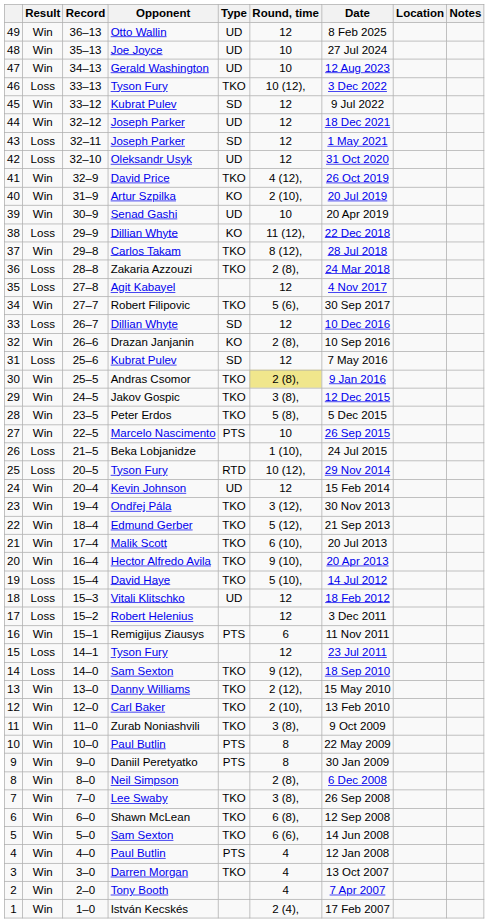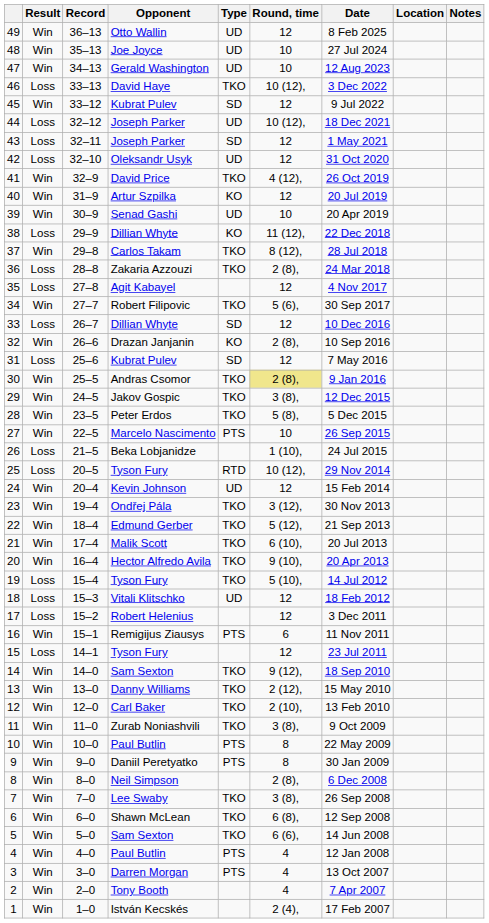 <table class="wikitable" style="text-align:center">
 <tr>
 <th></th>
 <th>Result</th>
 <th>Record</th>
 <th>Opponent</th>
 <th>Type</th>
 <th>Round, time</th>
 <th>Date</th>
 <th>Location</th>
 <th>Notes</th>
 </tr>
 <tr>
 <td>49</td>
 <td>Win</td>
 <td>36–13</td>
 <td style="text-align:left;"><a href='#'>Otto Wallin</a></td>
 <td>UD</td>
 <td>12</td>
 <td>8 Feb 2025</td>
 <td style="text-align:left;"></td>
 <td></td>
 </tr>
 <tr>
 <td>48</td>
 <td>Win</td>
 <td>35–13</td>
 <td style="text-align:left;"><a href='#'>Joe Joyce</a></td>
 <td>UD</td>
 <td>10</td>
 <td>27 Jul 2024</td>
 <td style="text-align:left;"></td>
 <td></td>
 </tr>
 <tr>
 <td>47</td>
 <td>Win</td>
 <td>34–13</td>
 <td style="text-align:left;"><a href='#'>Gerald Washington</a></td>
 <td>UD</td>
 <td>10</td>
 <td><a href='#'>12 Aug 2023</a></td>
 <td style="text-align:left;"></td>
 <td></td>
 </tr>
 <tr>
 <td>46</td>
 <td>Loss</td>
 <td>33–13</td>
-<td style="text-align:left;"><a href='#'>Tyson Fury</a></td>
+<td style="text-align:left;"><a href='#'>David Haye</a></td>
 <td>TKO</td>
 <td>10 (12), </td>
 <td><a href='#'>3 Dec 2022</a></td>
 <td style="text-align:left;"></td>
 <td style="text-align:left;"></td>
 </tr>
 <tr>
 <td>45</td>
 <td>Win</td>
 <td>33–12</td>
 <td style="text-align:left;"><a href='#'>Kubrat Pulev</a></td>
 <td>SD</td>
 <td>12</td>
 <td>9 Jul 2022</td>
 <td style="text-align:left;"></td>
 <td style="text-align:left;"></td>
 </tr>
 <tr>
 <td>44</td>
-<td>Win</td>
+<td>Loss</td>
 <td>32–12</td>
 <td style="text-align:left;"><a href='#'>Joseph Parker</a></td>
 <td>UD</td>
-<td>12</td>
+<td>10 (12), </td>
 <td><a href='#'>18 Dec 2021</a></td>
 <td style="text-align:left;"></td>
 <td style="text-align:left;"></td>
 </tr>
 <tr>
 <td>43</td>
 <td>Loss</td>
 <td>32–11</td>
 <td style="text-align:left;"><a href='#'>Joseph Parker</a></td>
 <td>SD</td>
 <td>12</td>
 <td><a href='#'>1 May 2021</a></td>
 <td style="text-align:left;"></td>
 <td style="text-align:left;"></td>
 </tr>
 <tr>
 <td>42</td>
 <td>Loss</td>
 <td>32–10</td>
 <td style="text-align:left;"><a href='#'>Oleksandr Usyk</a></td>
 <td>UD</td>
 <td>12</td>
 <td><a href='#'>31 Oct 2020</a></td>
 <td style="text-align:left;"></td>
 <td style="text-align:left;"></td>
 </tr>
 <tr>
 <td>41</td>
 <td>Win</td>
 <td>32–9</td>
 <td style="text-align:left;"><a href='#'>David Price</a></td>
 <td>TKO</td>
 <td>4 (12), </td>
 <td><a href='#'>26 Oct 2019</a></td>
 <td style="text-align:left;"></td>
 <td style="text-align:left;"></td>
 </tr>
 <tr>
 <td>40</td>
 <td>Win</td>
 <td>31–9</td>
 <td style="text-align:left;"><a href='#'>Artur Szpilka</a></td>
 <td>KO</td>
-<td>2 (10), </td>
+<td>12</td>
 <td><a href='#'>20 Jul 2019</a></td>
 <td style="text-align:left;"></td>
 <td></td>
 </tr>
 <tr>
 <td>39</td>
 <td>Win</td>
 <td>30–9</td>
 <td style="text-align:left;"><a href='#'>Senad Gashi</a></td>
 <td>UD</td>
 <td>10</td>
 <td>20 Apr 2019</td>
 <td style="text-align:left;"></td>
 <td></td>
 </tr>
 <tr>
 <td>38</td>
 <td>Loss</td>
 <td>29–9</td>
 <td style="text-align:left;"><a href='#'>Dillian Whyte</a></td>
 <td>KO</td>
 <td>11 (12), </td>
 <td><a href='#'>22 Dec 2018</a></td>
 <td style="text-align:left;"></td>
 <td style="text-align:left;"></td>
 </tr>
 <tr>
 <td>37</td>
 <td>Win</td>
 <td>29–8</td>
 <td style="text-align:left;"><a href='#'>Carlos Takam</a></td>
 <td>TKO</td>
 <td>8 (12), </td>
 <td><a href='#'>28 Jul 2018</a></td>
 <td style="text-align:left;"></td>
 <td style="text-align:left;"></td>
 </tr>
 <tr>
 <td>36</td>
 <td>Loss</td>
 <td>28–8</td>
 <td style="text-align:left;">Zakaria Azzouzi</td>
 <td>TKO</td>
 <td>2 (8), </td>
 <td><a href='#'>24 Mar 2018</a></td>
 <td style="text-align:left;"></td>
 <td></td>
 </tr>
 <tr>
 <td>35</td>
 <td>Loss</td>
 <td>27–8</td>
 <td style="text-align:left;"><a href='#'>Agit Kabayel</a></td>
 <td></td>
 <td>12</td>
 <td><a href='#'>4 Nov 2017</a></td>
 <td style="text-align:left;"></td>
 <td style="text-align:left;"></td>
 </tr>
 <tr>
 <td>34</td>
 <td>Win</td>
 <td>27–7</td>
 <td style="text-align:left;">Robert Filipovic</td>
 <td>TKO</td>
 <td>5 (6), </td>
 <td>30 Sep 2017</td>
 <td style="text-align:left;"></td>
 <td></td>
 </tr>
 <tr>
 <td>33</td>
 <td>Loss</td>
 <td>26–7</td>
 <td style="text-align:left;"><a href='#'>Dillian Whyte</a></td>
 <td>SD</td>
 <td>12</td>
 <td><a href='#'>10 Dec 2016</a></td>
 <td style="text-align:left;"></td>
 <td style="text-align:left;"></td>
 </tr>
 <tr>
 <td>32</td>
 <td>Win</td>
 <td>26–6</td>
 <td style="text-align:left;">Drazan Janjanin</td>
 <td>KO</td>
 <td>2 (8), </td>
 <td>10 Sep 2016</td>
 <td style="text-align:left;"></td>
 <td></td>
 </tr>
 <tr>
 <td>31</td>
 <td>Loss</td>
 <td>25–6</td>
 <td style="text-align:left;"><a href='#'>Kubrat Pulev</a></td>
 <td>SD</td>
 <td>12</td>
 <td>7 May 2016</td>
 <td style="text-align:left;"></td>
 <td style="text-align:left;"></td>
 </tr>
 <tr>
 <td>30</td>
 <td>Win</td>
 <td>25–5</td>
 <td style="text-align:left;">Andras Csomor</td>
 <td>TKO</td>
 <td style="background: khaki;">2 (8), </td>
 <td><a href='#'>9 Jan 2016</a></td>
 <td style="text-align:left;"></td>
 <td></td>
 </tr>
 <tr>
 <td>29</td>
 <td>Win</td>
 <td>24–5</td>
 <td style="text-align:left;">Jakov Gospic</td>
 <td>TKO</td>
 <td>3 (8), </td>
 <td><a href='#'>12 Dec 2015</a></td>
 <td style="text-align:left;"></td>
 <td></td>
 </tr>
 <tr>
 <td>28</td>
 <td>Win</td>
 <td>23–5</td>
 <td style="text-align:left;">Peter Erdos</td>
 <td>TKO</td>
 <td>5 (8), </td>
 <td>5 Dec 2015</td>
 <td style="text-align:left;"></td>
 <td></td>
 </tr>
 <tr>
 <td>27</td>
 <td>Win</td>
 <td>22–5</td>
 <td style="text-align:left;"><a href='#'>Marcelo Nascimento</a></td>
 <td>PTS</td>
 <td>10</td>
 <td><a href='#'>26 Sep 2015</a></td>
 <td style="text-align:left;"></td>
 <td></td>
 </tr>
 <tr>
 <td>26</td>
 <td>Loss</td>
 <td>21–5</td>
 <td style="text-align:left;">Beka Lobjanidze</td>
 <td></td>
 <td>1 (10), </td>
 <td>24 Jul 2015</td>
 <td style="text-align:left;"></td>
 <td></td>
 </tr>
 <tr>
 <td>25</td>
 <td>Loss</td>
 <td>20–5</td>
 <td style="text-align:left;"><a href='#'>Tyson Fury</a></td>
 <td>RTD</td>
 <td>10 (12), </td>
 <td><a href='#'>29 Nov 2014</a></td>
 <td style="text-align:left;"></td>
 <td style="text-align:left;"></td>
 </tr>
 <tr>
 <td>24</td>
 <td>Win</td>
 <td>20–4</td>
 <td style="text-align:left;"><a href='#'>Kevin Johnson</a></td>
 <td>UD</td>
 <td>12</td>
 <td>15 Feb 2014</td>
 <td style="text-align:left;"></td>
 <td style="text-align:left;"></td>
 </tr>
 <tr>
 <td>23</td>
 <td>Win</td>
 <td>19–4</td>
 <td style="text-align:left;"><a href='#'>Ondřej Pála</a></td>
 <td>TKO</td>
 <td>3 (12), </td>
 <td>30 Nov 2013</td>
 <td style="text-align:left;"></td>
 <td style="text-align:left;"></td>
 </tr>
 <tr>
 <td>22</td>
 <td>Win</td>
 <td>18–4</td>
 <td style="text-align:left;"><a href='#'>Edmund Gerber</a></td>
 <td>TKO</td>
 <td>5 (12), </td>
 <td>21 Sep 2013</td>
 <td style="text-align:left;"></td>
 <td style="text-align:left;"></td>
 </tr>
 <tr>
 <td>21</td>
 <td>Win</td>
 <td>17–4</td>
 <td style="text-align:left;"><a href='#'>Malik Scott</a></td>
 <td>TKO</td>
 <td>6 (10), </td>
 <td>20 Jul 2013</td>
 <td style="text-align:left;"></td>
 <td style="text-align:left;"></td>
 </tr>
 <tr>
 <td>20</td>
 <td>Win</td>
 <td>16–4</td>
 <td style="text-align:left;"><a href='#'>Hector Alfredo Avila</a></td>
 <td>TKO</td>
 <td>9 (10), </td>
 <td><a href='#'>20 Apr 2013</a></td>
 <td style="text-align:left;"></td>
 <td></td>
 </tr>
 <tr>
 <td>19</td>
 <td>Loss</td>
 <td>15–4</td>
-<td style="text-align:left;"><a href='#'>David Haye</a></td>
+<td style="text-align:left;"><a href='#'>Tyson Fury</a></td>
 <td>TKO</td>
 <td>5 (10), </td>
 <td><a href='#'>14 Jul 2012</a></td>
 <td style="text-align:left;"></td>
 <td style="text-align:left;"></td>
 </tr>
 <tr>
 <td>18</td>
 <td>Loss</td>
 <td>15–3</td>
 <td style="text-align:left;"><a href='#'>Vitali Klitschko</a></td>
 <td>UD</td>
 <td>12</td>
 <td><a href='#'>18 Feb 2012</a></td>
 <td style="text-align:left;"></td>
 <td style="text-align:left;"></td>
 </tr>
 <tr>
 <td>17</td>
 <td>Loss</td>
 <td>15–2</td>
 <td style="text-align:left;"><a href='#'>Robert Helenius</a></td>
 <td></td>
 <td>12</td>
 <td>3 Dec 2011</td>
 <td style="text-align:left;"></td>
 <td style="text-align:left;"></td>
 </tr>
 <tr>
 <td>16</td>
 <td>Win</td>
 <td>15–1</td>
 <td style="text-align:left;">Remigijus Ziausys</td>
 <td>PTS</td>
 <td>6</td>
 <td>11 Nov 2011</td>
 <td style="text-align:left;"></td>
 <td></td>
 </tr>
 <tr>
 <td>15</td>
 <td>Loss</td>
 <td>14–1</td>
 <td style="text-align:left;"><a href='#'>Tyson Fury</a></td>
 <td></td>
 <td>12</td>
 <td><a href='#'>23 Jul 2011</a></td>
 <td style="text-align:left;"></td>
 <td style="text-align:left;"></td>
 </tr>
 <tr>
 <td>14</td>
-<td>Loss</td>
+<td>Win</td>
 <td>14–0</td>
 <td style="text-align:left;"><a href='#'>Sam Sexton</a></td>
 <td>TKO</td>
 <td>9 (12), </td>
 <td><a href='#'>18 Sep 2010</a></td>
 <td style="text-align:left;"></td>
 <td style="text-align:left;"></td>
 </tr>
 <tr>
 <td>13</td>
 <td>Win</td>
 <td>13–0</td>
 <td style="text-align:left;"><a href='#'>Danny Williams</a></td>
 <td>TKO</td>
 <td>2 (12), </td>
 <td>15 May 2010</td>
 <td style="text-align:left;"></td>
 <td style="text-align:left;"></td>
 </tr>
 <tr>
 <td>12</td>
 <td>Win</td>
 <td>12–0</td>
 <td style="text-align:left;"><a href='#'>Carl Baker</a></td>
 <td>TKO</td>
 <td>2 (10), </td>
 <td>13 Feb 2010</td>
 <td style="text-align:left;"></td>
 <td></td>
 </tr>
 <tr>
 <td>11</td>
 <td>Win</td>
 <td>11–0</td>
 <td style="text-align:left;">Zurab Noniashvili</td>
 <td>TKO</td>
 <td>3 (8), </td>
 <td>9 Oct 2009</td>
 <td style="text-align:left;"></td>
 <td></td>
 </tr>
 <tr>
 <td>10</td>
 <td>Win</td>
 <td>10–0</td>
 <td style="text-align:left;"><a href='#'>Paul Butlin</a></td>
 <td>PTS</td>
 <td>8</td>
 <td>22 May 2009</td>
 <td style="text-align:left;"></td>
 <td></td>
 </tr>
 <tr>
 <td>9</td>
 <td>Win</td>
 <td>9–0</td>
 <td style="text-align:left;">Daniil Peretyatko</td>
 <td>PTS</td>
 <td>8</td>
 <td>30 Jan 2009</td>
 <td style="text-align:left;"></td>
 <td></td>
 </tr>
 <tr>
 <td>8</td>
 <td>Win</td>
 <td>8–0</td>
 <td style="text-align:left;"><a href='#'>Neil Simpson</a></td>
 <td></td>
 <td>2 (8), </td>
 <td><a href='#'>6 Dec 2008</a></td>
 <td style="text-align:left;"></td>
 <td></td>
 </tr>
 <tr>
 <td>7</td>
 <td>Win</td>
 <td>7–0</td>
 <td style="text-align:left;"><a href='#'>Lee Swaby</a></td>
 <td>TKO</td>
 <td>3 (8), </td>
 <td>26 Sep 2008</td>
 <td style="text-align:left;"></td>
 <td></td>
 </tr>
 <tr>
 <td>6</td>
 <td>Win</td>
 <td>6–0</td>
 <td style="text-align:left;">Shawn McLean</td>
 <td>TKO</td>
 <td>6 (8), </td>
 <td>12 Sep 2008</td>
 <td style="text-align:left;"></td>
 <td></td>
 </tr>
 <tr>
 <td>5</td>
 <td>Win</td>
 <td>5–0</td>
 <td style="text-align:left;"><a href='#'>Sam Sexton</a></td>
 <td>TKO</td>
 <td>6 (6), </td>
 <td>14 Jun 2008</td>
 <td style="text-align:left;"></td>
 <td></td>
 </tr>
 <tr>
 <td>4</td>
 <td>Win</td>
 <td>4–0</td>
 <td style="text-align:left;"><a href='#'>Paul Butlin</a></td>
 <td>PTS</td>
 <td>4</td>
 <td>12 Jan 2008</td>
 <td style="text-align:left;"></td>
 <td></td>
 </tr>
 <tr>
 <td>3</td>
 <td>Win</td>
 <td>3–0</td>
 <td style="text-align:left;"><a href='#'>Darren Morgan</a></td>
-<td>TKO</td>
+<td>PTS</td>
 <td>4</td>
 <td>13 Oct 2007</td>
 <td style="text-align:left;"></td>
 <td></td>
 </tr>
 <tr>
 <td>2</td>
 <td>Win</td>
 <td>2–0</td>
 <td style="text-align:left;"><a href='#'>Tony Booth</a></td>
 <td></td>
 <td>4</td>
 <td><a href='#'>7 Apr 2007</a></td>
 <td style="text-align:left;"></td>
 <td></td>
 </tr>
 <tr>
 <td>1</td>
 <td>Win</td>
 <td>1–0</td>
 <td style="text-align:left;">István Kecskés</td>
 <td></td>
 <td>2 (4), </td>
 <td>17 Feb 2007</td>
 <td style="text-align:left;"></td>
 <td></td>
 </tr>
 </table>
